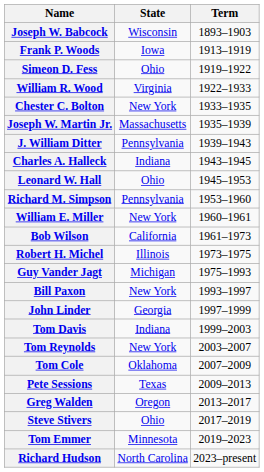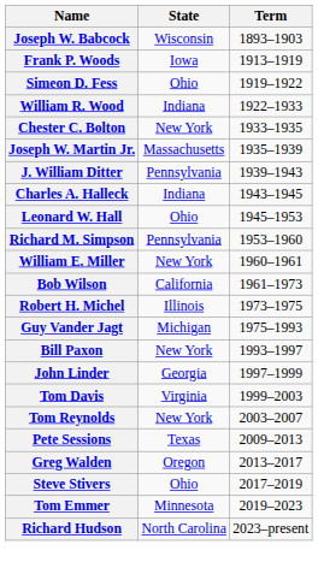 <table class="wikitable sortable plainrowheaders" style="text-align:center">
 <tr>
 <th scope="col">Name</th>
 <th scope="col">State</th>
 <th scope="col">Term</th>
 </tr>
 <tr>
 <th scope="row" style="text-align:center"><a href='#'>Joseph W. Babcock</a></th>
 <td><a href='#'>Wisconsin</a></td>
 <td>1893–1903</td>
 </tr>
 <tr>
 <th scope="row" style="text-align:center"><a href='#'>Frank P. Woods</a></th>
 <td><a href='#'>Iowa</a></td>
 <td>1913–1919</td>
 </tr>
 <tr>
 <th scope="row" style="text-align:center"><a href='#'>Simeon D. Fess</a></th>
 <td><a href='#'>Ohio</a></td>
 <td>1919–1922</td>
 </tr>
 <tr>
 <th scope="row" style="text-align:center"><a href='#'>William R. Wood</a></th>
-<td><a href='#'>Virginia</a></td>
+<td><a href='#'>Indiana</a></td>
 <td>1922–1933</td>
 </tr>
 <tr>
 <th scope="row" style="text-align:center"><a href='#'>Chester C. Bolton</a></th>
 <td><a href='#'>New York</a></td>
 <td>1933–1935</td>
 </tr>
 <tr>
 <th scope="row" style="text-align:center"><a href='#'>Joseph W. Martin Jr.</a></th>
 <td><a href='#'>Massachusetts</a></td>
 <td>1935–1939</td>
 </tr>
 <tr>
 <th scope="row" style="text-align:center"><a href='#'>J. William Ditter</a></th>
 <td><a href='#'>Pennsylvania</a></td>
 <td>1939–1943</td>
 </tr>
 <tr>
 <th scope="row" style="text-align:center"><a href='#'>Charles A. Halleck</a></th>
 <td><a href='#'>Indiana</a></td>
 <td>1943–1945</td>
 </tr>
 <tr>
 <th scope="row" style="text-align:center"><a href='#'>Leonard W. Hall</a></th>
 <td><a href='#'>Ohio</a></td>
 <td>1945–1953</td>
 </tr>
 <tr>
 <th scope="row" style="text-align:center"><a href='#'>Richard M. Simpson</a></th>
 <td><a href='#'>Pennsylvania</a></td>
 <td>1953–1960</td>
 </tr>
 <tr>
 <th scope="row" style="text-align:center"><a href='#'>William E. Miller</a></th>
 <td><a href='#'>New York</a></td>
 <td>1960–1961</td>
 </tr>
 <tr>
 <th scope="row" style="text-align:center"><a href='#'>Bob Wilson</a></th>
 <td><a href='#'>California</a></td>
 <td>1961–1973</td>
 </tr>
 <tr>
 <th scope="row" style="text-align:center"><a href='#'>Robert H. Michel</a></th>
 <td><a href='#'>Illinois</a></td>
 <td>1973–1975</td>
 </tr>
 <tr>
 <th scope="row" style="text-align:center"><a href='#'>Guy Vander Jagt</a></th>
 <td><a href='#'>Michigan</a></td>
 <td>1975–1993</td>
 </tr>
 <tr>
 <th scope="row" style="text-align:center"><a href='#'>Bill Paxon</a></th>
 <td><a href='#'>New York</a></td>
 <td>1993–1997</td>
 </tr>
 <tr>
 <th scope="row" style="text-align:center"><a href='#'>John Linder</a></th>
 <td><a href='#'>Georgia</a></td>
 <td>1997–1999</td>
 </tr>
 <tr>
 <th scope="row" style="text-align:center"><a href='#'>Tom Davis</a></th>
-<td><a href='#'>Indiana</a></td>
+<td><a href='#'>Virginia</a></td>
 <td>1999–2003</td>
 </tr>
 <tr>
 <th scope="row" style="text-align:center"><a href='#'>Tom Reynolds</a></th>
 <td><a href='#'>New York</a></td>
 <td>2003–2007</td>
-</tr>
-<tr>
-<th scope="row" style="text-align:center"><a href='#'>Tom Cole</a></th>
-<td><a href='#'>Oklahoma</a></td>
-<td>2007–2009</td>
 </tr>
 <tr>
 <th scope="row" style="text-align:center"><a href='#'>Pete Sessions</a></th>
 <td><a href='#'>Texas</a></td>
 <td>2009–2013</td>
 </tr>
 <tr>
 <th scope="row" style="text-align:center"><a href='#'>Greg Walden</a></th>
 <td><a href='#'>Oregon</a></td>
 <td>2013–2017</td>
 </tr>
 <tr>
 <th scope="row" style="text-align:center"><a href='#'>Steve Stivers</a></th>
 <td><a href='#'>Ohio</a></td>
 <td>2017–2019</td>
 </tr>
 <tr>
 <th scope="row" style="text-align:center"><a href='#'>Tom Emmer</a></th>
 <td><a href='#'>Minnesota</a></td>
 <td>2019–2023</td>
 </tr>
 <tr>
 <th scope="row" style="text-align:center"><a href='#'>Richard Hudson</a></th>
 <td><a href='#'>North Carolina</a></td>
 <td>2023–present</td>
 </tr>
 </table>
